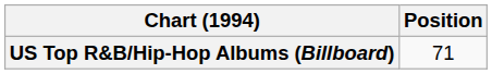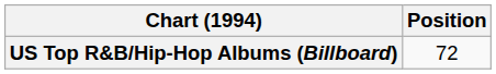 <table class="wikitable plainrowheaders" style="text-align:center">
 <tr>
 <th scope="col">Chart (1994)</th>
 <th scope="col">Position</th>
 </tr>
 <tr>
 <th scope="row">US Top R&B/Hip-Hop Albums (<em>Billboard</em>)</th>
-<td>71</td>
+<td>72</td>
 </tr>
 </table>
